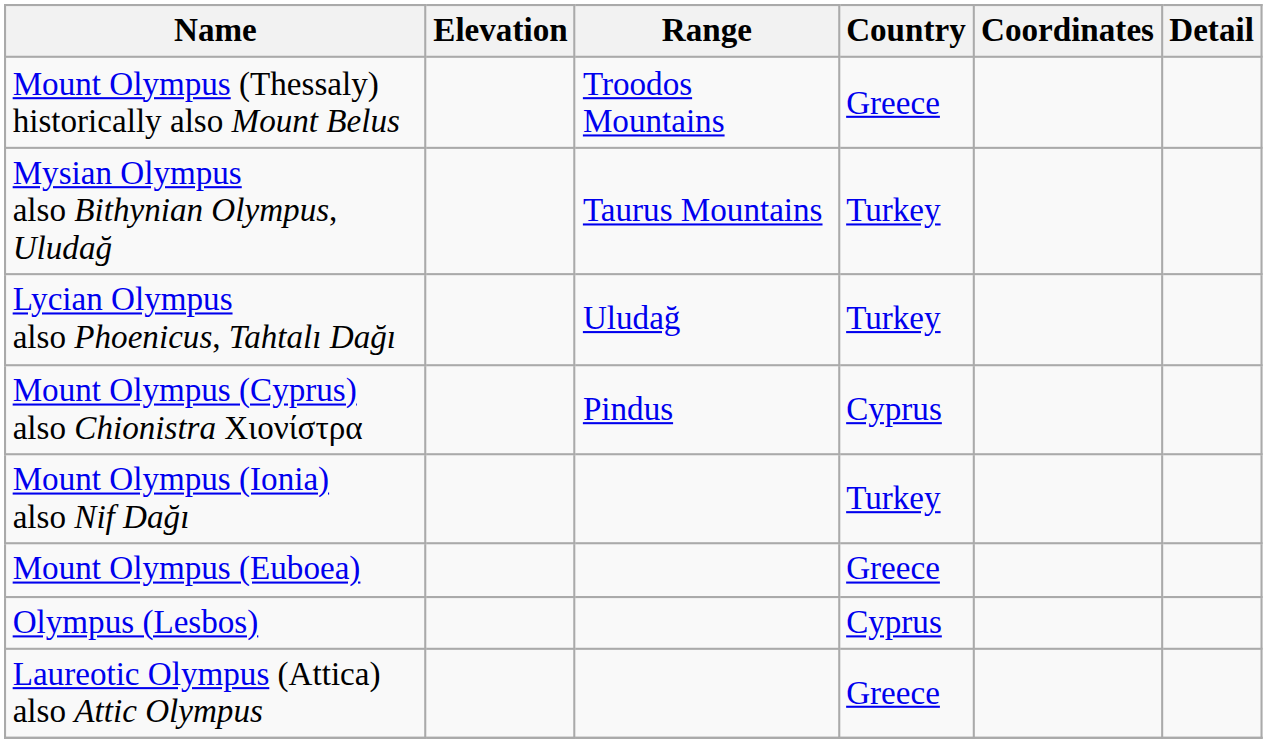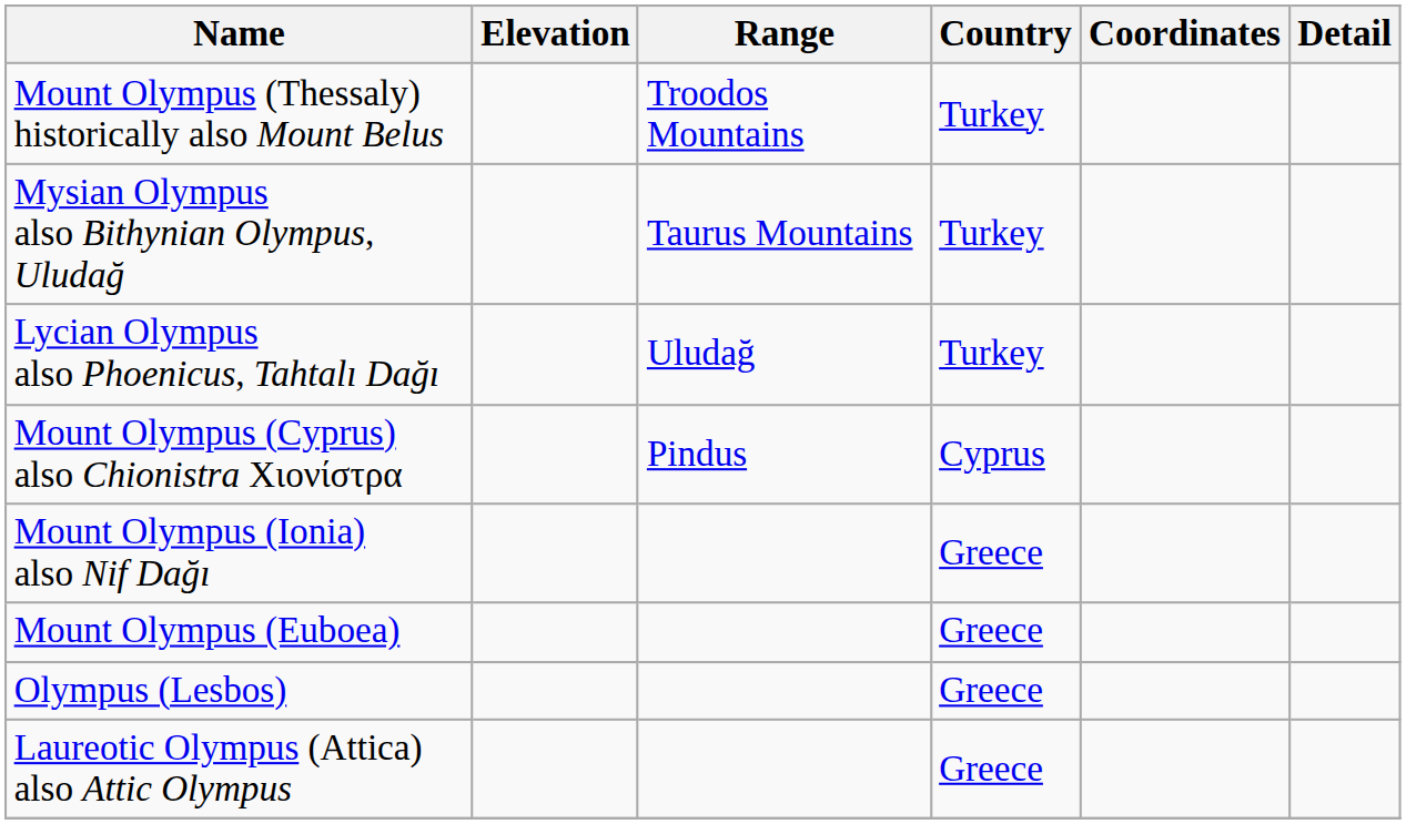 <table class="wikitable sortable">
 <tr>
 <th>Name</th>
 <th>Elevation</th>
 <th>Range</th>
 <th>Country</th>
 <th>Coordinates</th>
 <th>Detail</th>
 </tr>
 <tr>
 <td><a href='#'>Mount Olympus</a> (Thessaly)<br>historically also <em>Mount Belus</em></td>
 <td align=right></td>
 <td><a href='#'>Troodos Mountains</a></td>
-<td><a href='#'>Greece</a></td>
+<td><a href='#'>Turkey</a></td>
 <td></td>
 <td></td>
 </tr>
 <tr>
 <td><a href='#'>Mysian Olympus</a><br> also <em>Bithynian Olympus</em>, <em>Uludağ</em></td>
 <td align=right></td>
 <td><a href='#'>Taurus Mountains</a></td>
 <td><a href='#'>Turkey</a></td>
 <td></td>
 <td></td>
 </tr>
 <tr>
 <td><a href='#'>Lycian Olympus</a><br> also <em>Phoenicus</em>, <em>Tahtalı Dağı</em></td>
 <td align=right></td>
 <td><a href='#'>Uludağ</a></td>
 <td><a href='#'>Turkey</a></td>
 <td></td>
 <td></td>
 </tr>
 <tr>
 <td><a href='#'>Mount Olympus (Cyprus)</a><br>also <em>Chionistra</em> Χιονίστρα</td>
 <td align=right></td>
 <td><a href='#'>Pindus</a></td>
 <td><a href='#'>Cyprus</a></td>
 <td></td>
 <td></td>
 </tr>
 <tr>
 <td><a href='#'>Mount Olympus (Ionia)</a><br>also <em>Nif Dağı</em></td>
 <td align=right></td>
 <td></td>
-<td><a href='#'>Turkey</a></td>
+<td><a href='#'>Greece</a></td>
 <td></td>
 <td></td>
 </tr>
 <tr>
 <td><a href='#'>Mount Olympus (Euboea)</a></td>
 <td align=right></td>
 <td></td>
 <td><a href='#'>Greece</a></td>
 <td></td>
 <td></td>
 </tr>
 <tr>
 <td><a href='#'>Olympus (Lesbos)</a></td>
 <td align=right></td>
 <td></td>
-<td><a href='#'>Cyprus</a></td>
+<td><a href='#'>Greece</a></td>
 <td></td>
 <td></td>
 </tr>
 <tr>
 <td><a href='#'>Laureotic Olympus</a> (Attica)<br>also <em>Attic Olympus</em></td>
 <td align=right></td>
 <td></td>
 <td><a href='#'>Greece</a></td>
 <td></td>
 <td></td>
 </tr>
 <tr>
 </tr>
 </table>
